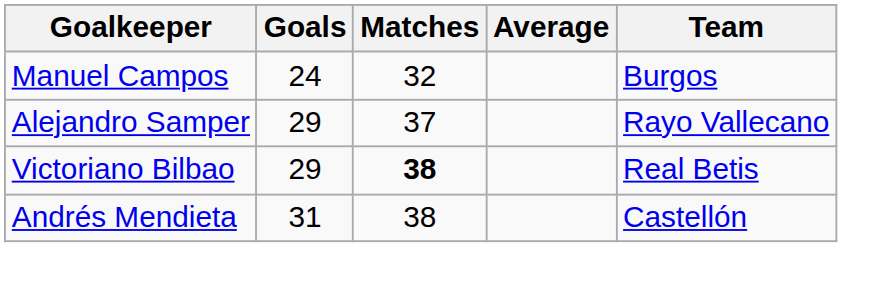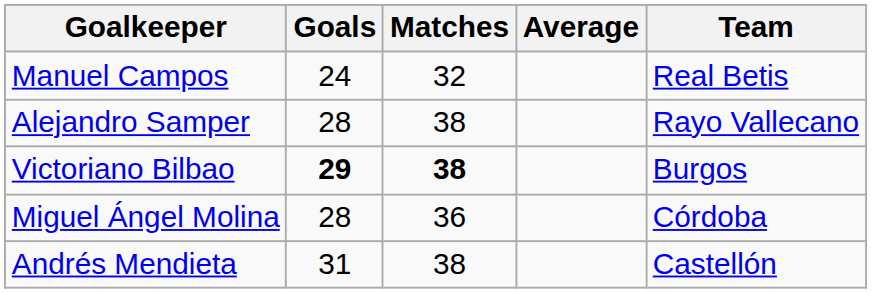 <table class="wikitable sortable" class="wikitable">
 <tr style="background:#ccc; text-align:center;">
 <th>Goalkeeper</th>
 <th>Goals</th>
 <th>Matches</th>
 <th>Average</th>
 <th>Team</th>
 </tr>
 <tr>
 <td> <a href='#'>Manuel Campos</a></td>
 <td style="text-align:center;">24</td>
 <td style="text-align:center;">32</td>
 <td style="text-align:center;"></td>
-<td><a href='#'>Burgos</a></td>
+<td><a href='#'>Real Betis</a></td>
 </tr>
 <tr>
 <td> <a href='#'>Alejandro Samper</a></td>
-<td style="text-align:center;">29</td>
-<td style="text-align:center;">37</td>
+<td style="text-align:center;">28</td>
+<td style="text-align:center;">38</td>
 <td style="text-align:center;"></td>
 <td><a href='#'>Rayo Vallecano</a></td>
 </tr>
 <tr>
 <td> <a href='#'>Victoriano Bilbao</a></td>
-<td style="text-align:center;">29</td>
+<td style="text-align:center;"><strong>29</strong></td>
 <td style="text-align:center;"><strong>38</strong></td>
 <td style="text-align:center;"></td>
-<td><a href='#'>Real Betis</a></td>
+<td><a href='#'>Burgos</a></td>
+</tr>
+<tr>
+<td> <a href='#'>Miguel Ángel Molina</a></td>
+<td style="text-align:center;">28</td>
+<td style="text-align:center;">36</td>
+<td style="text-align:center;"></td>
+<td><a href='#'>Córdoba</a></td>
 </tr>
 <tr>
 <td> <a href='#'>Andrés Mendieta</a></td>
 <td style="text-align:center;">31</td>
 <td style="text-align:center;">38</td>
 <td style="text-align:center;"></td>
 <td><a href='#'>Castellón</a></td>
 </tr>
 </table>
